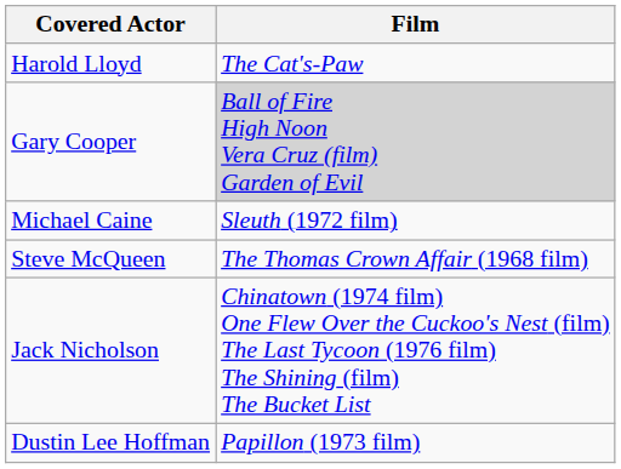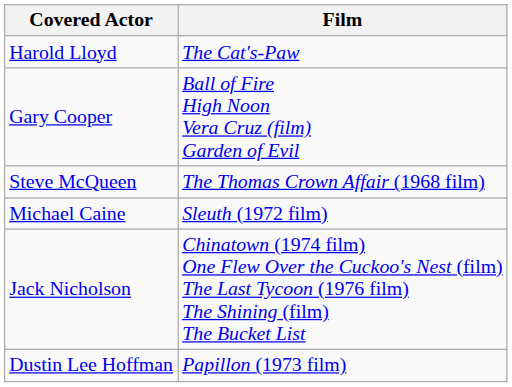 <table class="wikitable">
 <tr>
 <th>Covered Actor</th>
 <th>Film</th>
 </tr>
 <tr>
 <td><a href='#'>Harold Lloyd</a></td>
 <td><em><a href='#'>The Cat's-Paw</a></em></td>
 </tr>
 <tr>
 <td><a href='#'>Gary Cooper</a></td>
-<td style="background: lightgrey;"><em><a href='#'>Ball of Fire</a></em><br><em><a href='#'>High Noon</a></em><br><em><a href='#'>Vera Cruz (film)</a></em><br><bdi><em><a href='#'>Garden of Evil</a></em></bdi></td>
+<td><em><a href='#'>Ball of Fire</a></em><br><em><a href='#'>High Noon</a></em><br><em><a href='#'>Vera Cruz (film)</a></em><br><bdi><em><a href='#'>Garden of Evil</a></em></bdi></td>
+</tr>
+<tr>
+<td><a href='#'>Steve McQueen</a></td>
+<td><a href='#'><em>The Thomas Crown Affair</em> (1968 film)</a></td>
 </tr>
 <tr>
 <td><a href='#'>Michael Caine</a></td>
 <td><a href='#'><em>Sleuth</em> (1972 film)</a></td>
-</tr>
-<tr>
-<td><a href='#'>Steve McQueen</a></td>
-<td><a href='#'><em>The Thomas Crown Affair</em> (1968 film)</a></td>
 </tr>
 <tr>
 <td><a href='#'>Jack Nicholson</a></td>
 <td><a href='#'><em>Chinatown</em> (1974 film)</a><br><a href='#'><em>One Flew Over the Cuckoo's Nest</em> (film)</a><br><a href='#'><em>The Last Tycoon</em> (1976 film)</a><br><a href='#'><em>The Shining</em> (film)</a><br><em><a href='#'>The Bucket List</a></em></td>
 </tr>
 <tr>
 <td><a href='#'>Dustin Lee Hoffman</a></td>
 <td><a href='#'><em>Papillon</em> (1973 film)</a></td>
 </tr>
 </table>
